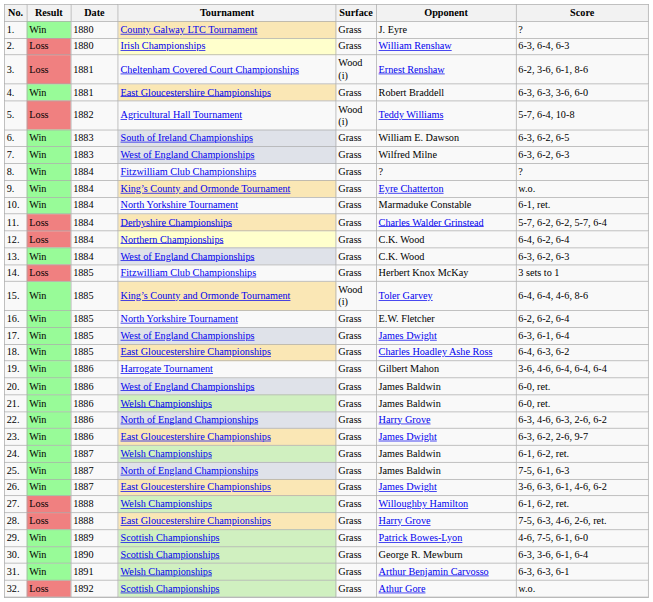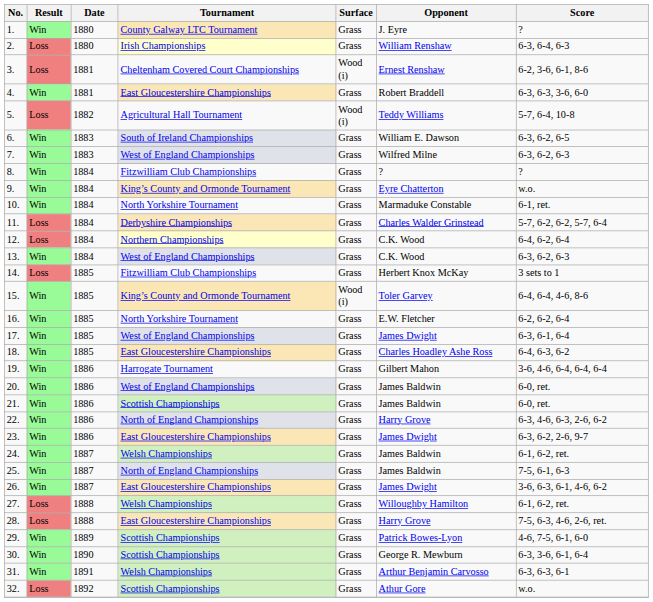 <table class="sortable wikitable" style="font-size:90%;">
 <tr>
 <th style="width:25px">No.</th>
 <th style="width:55px">Result</th>
 <th style="width:60px">Date</th>
 <th style="width:300px">Tournament</th>
 <th style="width:50px">Surface</th>
 <th style="width:190px">Opponent</th>
 <th style="width:180px" class="unsortable">Score</th>
 </tr>
 <tr>
 <td>1.</td>
 <td style="background:#98fb98;">Win</td>
 <td>1880</td>
 <td style="background:#fae7b5"><a href='#'>County Galway LTC Tournament</a></td>
 <td>Grass</td>
 <td> J. Eyre</td>
 <td>?</td>
 </tr>
 <tr>
 <td>2.</td>
 <td style="background:#F08080;">Loss</td>
 <td>1880</td>
 <td style="background:#ffc;"><a href='#'>Irish Championships</a></td>
 <td>Grass</td>
 <td> <a href='#'>William Renshaw</a></td>
 <td>6-3, 6-4, 6-3</td>
 </tr>
 <tr>
 <td>3.</td>
 <td style="background:#F08080;">Loss</td>
 <td>1881</td>
 <td><a href='#'>Cheltenham Covered Court Championships</a></td>
 <td>Wood (i)</td>
 <td> <a href='#'>Ernest Renshaw</a></td>
 <td>6-2, 3-6, 6-1, 8-6</td>
 </tr>
 <tr>
 <td>4.</td>
 <td style="background:#98fb98;">Win</td>
 <td>1881</td>
 <td style="background:#fae7b5"><a href='#'>East Gloucestershire Championships</a></td>
 <td>Grass</td>
 <td>  Robert Braddell</td>
 <td>6-3, 6-3, 3-6, 6-0</td>
 </tr>
 <tr>
 <td>5.</td>
 <td style="background:#F08080;">Loss</td>
 <td>1882</td>
 <td><a href='#'>Agricultural Hall Tournament</a></td>
 <td>Wood (i)</td>
 <td> <a href='#'>Teddy Williams</a></td>
 <td>5-7, 6-4, 10-8</td>
 </tr>
 <tr>
 <td>6.</td>
 <td style="background:#98fb98;">Win</td>
 <td>1883</td>
 <td style="background:#dfe2e9"><a href='#'>South of Ireland Championships</a></td>
 <td>Grass</td>
 <td> William E. Dawson</td>
 <td>6-3, 6-2, 6-5</td>
 </tr>
 <tr>
 <td>7.</td>
 <td style="background:#98fb98;">Win</td>
 <td>1883</td>
 <td style="background:#dfe2e9"><a href='#'>West of England Championships</a></td>
 <td>Grass</td>
 <td> Wilfred Milne</td>
 <td>6-3, 6-2, 6-3</td>
 </tr>
 <tr>
 <td>8.</td>
 <td style="background:#98fb98;">Win</td>
 <td>1884</td>
 <td><a href='#'>Fitzwilliam Club Championships</a></td>
 <td>Grass</td>
 <td> ?</td>
 <td>?</td>
 </tr>
 <tr>
 <td>9.</td>
 <td style="background:#98fb98;">Win</td>
 <td>1884</td>
 <td style="background:#fae7b5"><a href='#'>King’s County and Ormonde Tournament</a></td>
 <td>Grass</td>
 <td> <a href='#'>Eyre Chatterton</a></td>
 <td>w.o.</td>
 </tr>
 <tr>
 <td>10.</td>
 <td style="background:#98fb98;">Win</td>
 <td>1884</td>
 <td><a href='#'>North Yorkshire Tournament</a></td>
 <td>Grass</td>
 <td> Marmaduke Constable</td>
 <td>6-1, ret.</td>
 </tr>
 <tr>
 <td>11.</td>
 <td style="background:#F08080;">Loss</td>
 <td>1884</td>
 <td style="background:#fae7b5"><a href='#'>Derbyshire Championships</a></td>
 <td>Grass</td>
 <td> <a href='#'>Charles Walder Grinstead</a></td>
 <td>5-7, 6-2, 6-2, 5-7, 6-4</td>
 </tr>
 <tr>
 <td>12.</td>
 <td style="background:#F08080;">Loss</td>
 <td>1884</td>
 <td style="background:#ffc;"><a href='#'>Northern Championships</a></td>
 <td>Grass</td>
 <td> C.K. Wood</td>
 <td>6-4, 6-2, 6-4</td>
 </tr>
 <tr>
 <td>13.</td>
 <td style="background:#98fb98;">Win</td>
 <td>1884</td>
 <td style="background:#dfe2e9"><a href='#'>West of England Championships</a></td>
 <td>Grass</td>
 <td> C.K. Wood</td>
 <td>6-3, 6-2, 6-3</td>
 </tr>
 <tr>
 <td>14.</td>
 <td style="background:#F08080;">Loss</td>
 <td>1885</td>
 <td><a href='#'>Fitzwilliam Club Championships</a></td>
 <td>Grass</td>
 <td> Herbert Knox McKay</td>
 <td>3 sets to 1</td>
 </tr>
 <tr>
 <td>15.</td>
 <td style="background:#98fb98;">Win</td>
 <td>1885</td>
 <td style="background:#fae7b5"><a href='#'>King’s County and Ormonde Tournament</a></td>
 <td>Wood (i)</td>
 <td> <a href='#'>Toler Garvey</a></td>
 <td>6-4, 6-4, 4-6, 8-6</td>
 </tr>
 <tr>
 <td>16.</td>
 <td style="background:#98fb98;">Win</td>
 <td>1885</td>
 <td><a href='#'>North Yorkshire Tournament</a></td>
 <td>Grass</td>
 <td> E.W. Fletcher</td>
 <td>6-2, 6-2, 6-4</td>
 </tr>
 <tr>
 <td>17.</td>
 <td style="background:#98fb98;">Win</td>
 <td>1885</td>
 <td style="background:#dfe2e9"><a href='#'>West of England Championships</a></td>
 <td>Grass</td>
 <td> <a href='#'>James Dwight</a></td>
 <td>6-3, 6-1, 6-4</td>
 </tr>
 <tr>
 <td>18.</td>
 <td style="background:#98fb98;">Win</td>
 <td>1885</td>
 <td style="background:#fae7b5"><a href='#'>East Gloucestershire Championships</a></td>
 <td>Grass</td>
 <td> <a href='#'>Charles Hoadley Ashe Ross</a></td>
 <td>6-4, 6-3, 6-2</td>
 </tr>
 <tr>
 <td>19.</td>
 <td style="background:#98fb98;">Win</td>
 <td>1886</td>
 <td><a href='#'>Harrogate Tournament</a></td>
 <td>Grass</td>
 <td> Gilbert Mahon</td>
 <td>3-6, 4-6, 6-4, 6-4, 6-4</td>
 </tr>
 <tr>
 <td>20.</td>
 <td style="background:#98fb98;">Win</td>
 <td>1886</td>
 <td style="background:#dfe2e9"><a href='#'>West of England Championships</a></td>
 <td>Grass</td>
 <td> James Baldwin</td>
 <td>6-0, ret.</td>
 </tr>
 <tr>
 <td>21.</td>
 <td style="background:#98fb98;">Win</td>
 <td>1886</td>
-<td style="background:#d0f0c0"><a href='#'>Welsh Championships</a></td>
+<td style="background:#d0f0c0"><a href='#'>Scottish Championships</a></td>
 <td>Grass</td>
 <td> James Baldwin</td>
 <td>6-0, ret.</td>
 </tr>
 <tr>
 <td>22.</td>
 <td style="background:#98fb98;">Win</td>
 <td>1886</td>
 <td style="background:#dfe2e9"><a href='#'>North of England Championships</a></td>
 <td>Grass</td>
 <td> <a href='#'>Harry Grove</a></td>
 <td>6-3, 4-6, 6-3, 2-6, 6-2</td>
 </tr>
 <tr>
 <td>23.</td>
 <td style="background:#98fb98;">Win</td>
 <td>1886</td>
 <td style="background:#fae7b5"><a href='#'>East Gloucestershire Championships</a></td>
 <td>Grass</td>
 <td> <a href='#'>James Dwight</a></td>
 <td>6-3, 6-2, 2-6, 9-7</td>
 </tr>
 <tr>
 <td>24.</td>
 <td style="background:#98fb98;">Win</td>
 <td>1887</td>
 <td style="background:#d0f0c0"><a href='#'>Welsh Championships</a></td>
 <td>Grass</td>
 <td> James Baldwin</td>
 <td>6-1, 6-2, ret.</td>
 </tr>
 <tr>
 <td>25.</td>
 <td style="background:#98fb98;">Win</td>
 <td>1887</td>
 <td style="background:#dfe2e9"><a href='#'>North of England Championships</a></td>
 <td>Grass</td>
 <td> James Baldwin</td>
 <td>7-5, 6-1, 6-3</td>
 </tr>
 <tr>
 <td>26.</td>
 <td style="background:#98fb98;">Win</td>
 <td>1887</td>
 <td style="background:#fae7b5"><a href='#'>East Gloucestershire Championships</a></td>
 <td>Grass</td>
 <td> <a href='#'>James Dwight</a></td>
 <td>3-6, 6-3, 6-1, 4-6, 6-2</td>
 </tr>
 <tr>
 <td>27.</td>
 <td style="background:#F08080;">Loss</td>
 <td>1888</td>
 <td style="background:#d0f0c0"><a href='#'>Welsh Championships</a></td>
 <td>Grass</td>
 <td> <a href='#'>Willoughby Hamilton</a></td>
 <td>6-1, 6-2, ret.</td>
 </tr>
 <tr>
 <td>28.</td>
 <td style="background:#F08080;">Loss</td>
 <td>1888</td>
 <td style="background:#fae7b5"><a href='#'>East Gloucestershire Championships</a></td>
 <td>Grass</td>
 <td> <a href='#'>Harry Grove</a></td>
 <td>7-5, 6-3, 4-6, 2-6, ret.</td>
 </tr>
 <tr>
 <td>29.</td>
 <td style="background:#98fb98;">Win</td>
 <td>1889</td>
 <td style="background:#d0f0c0"><a href='#'>Scottish Championships</a></td>
 <td>Grass</td>
 <td> <a href='#'>Patrick Bowes-Lyon</a></td>
 <td>4-6, 7-5, 6-1, 6-0</td>
 </tr>
 <tr>
 <td>30.</td>
 <td style="background:#98fb98;">Win</td>
 <td>1890</td>
 <td style="background:#d0f0c0"><a href='#'>Scottish Championships</a></td>
 <td>Grass</td>
 <td> George R. Mewburn</td>
 <td>6-3, 3-6, 6-1, 6-4</td>
 </tr>
 <tr>
 <td>31.</td>
 <td style="background:#98fb98;">Win</td>
 <td>1891</td>
 <td style="background:#d0f0c0"><a href='#'>Welsh Championships</a></td>
 <td>Grass</td>
 <td> <a href='#'>Arthur Benjamin Carvosso</a></td>
 <td>6-3, 6-3, 6-1</td>
 </tr>
 <tr>
 <td>32.</td>
 <td style="background:#F08080;">Loss</td>
 <td>1892</td>
 <td style="background:#d0f0c0"><a href='#'>Scottish Championships</a></td>
 <td>Grass</td>
 <td> <a href='#'>Athur Gore</a></td>
 <td>w.o.</td>
 </tr>
 <tr>
 </tr>
 </table>
